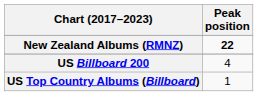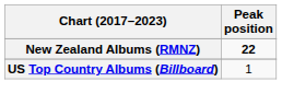 <table class="wikitable sortable plainrowheaders" style="text-align:center">
 <tr>
 <th scope="col">Chart (2017–2023)</th>
 <th scope="col">Peak<br> position</th>
 </tr>
 <tr>
 </tr>
 <tr>
 </tr>
 <tr>
 </tr>
 <tr>
 <th scope="row">New Zealand Albums (<a href='#'>RMNZ</a>)</th>
 <td><strong>22</strong></td>
 </tr>
 <tr>
 </tr>
 <tr>
 </tr>
 <tr>
 </tr>
 <tr>
-<th scope="row">US <a href='#'><em>Billboard</em> 200</a></th>
-<td>4</td>
-</tr>
-<tr>
 <th scope="row">US <a href='#'>Top Country Albums</a> (<em><a href='#'>Billboard</a></em>)</th>
 <td>1</td>
 </tr>
 </table>
